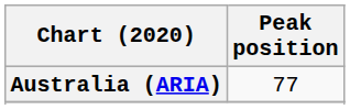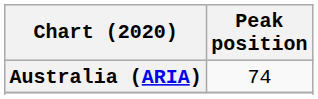 <table class="wikitable sortable plainrowheaders" style="text-align:center">
 <tr>
 <th>Chart (2020)</th>
 <th>Peak<br>position</th>
 </tr>
 <tr>
 <th scope="row">Australia (<a href='#'>ARIA</a>)</th>
-<td>77</td>
+<td>74</td>
 </tr>
 <tr>
 </tr>
 <tr>
 </tr>
 <tr>
 </tr>
 <tr>
 </tr>
 <tr>
 </tr>
 </table>
